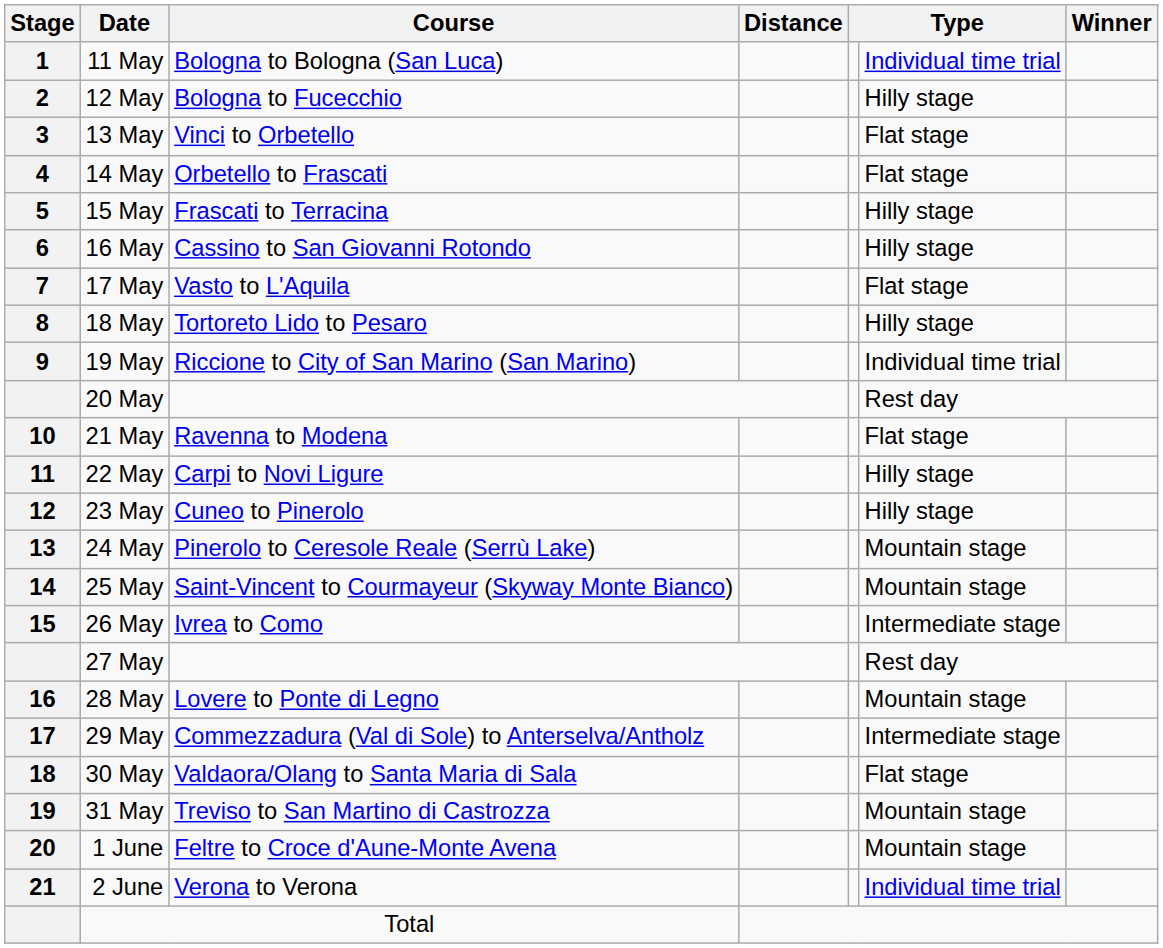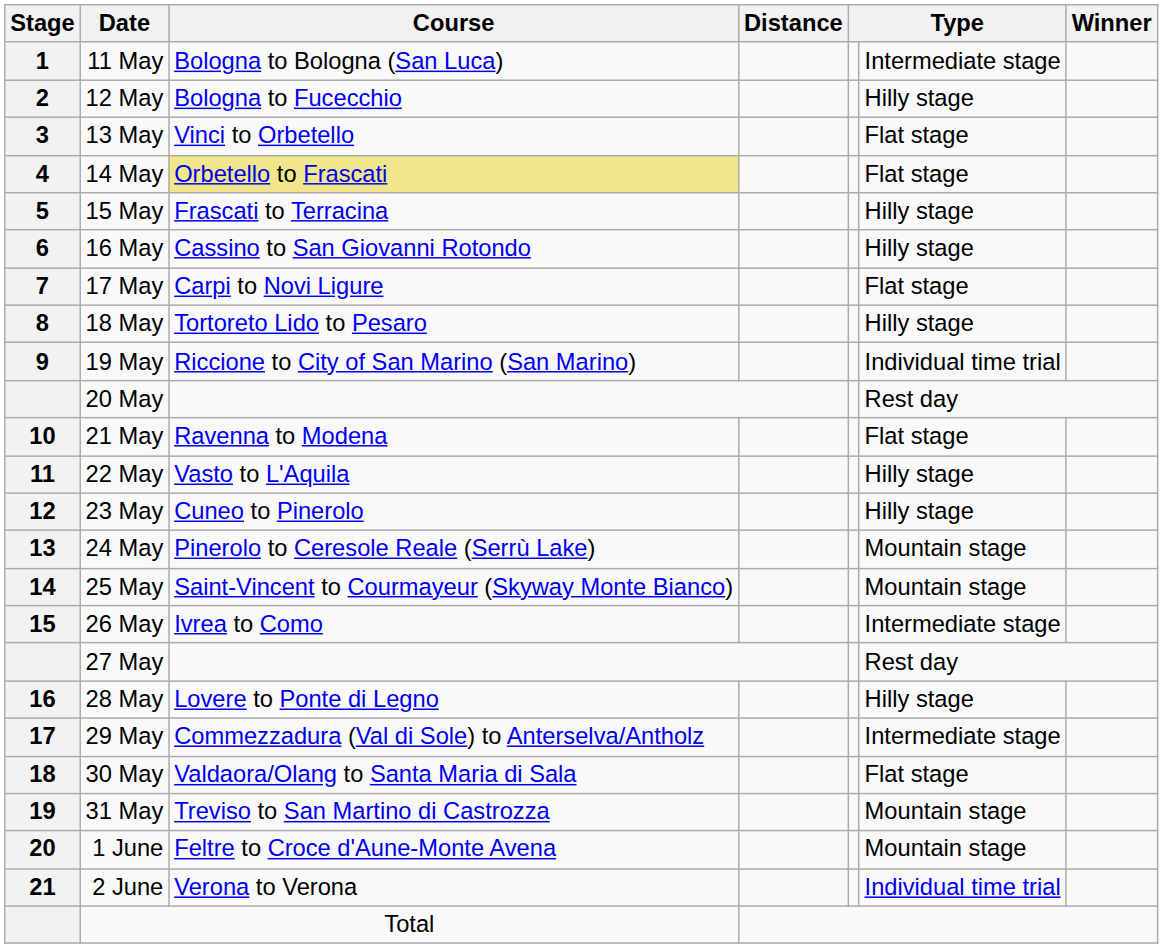 <table class="wikitable">
 <tr>
 <th scope="col">Stage</th>
 <th scope="col">Date</th>
 <th scope="col">Course</th>
 <th scope="col">Distance</th>
 <th scope="col" colspan="2">Type</th>
 <th scope="col">Winner</th>
 </tr>
 <tr>
 <th scope="row">1</th>
 <td style="text-align:right">11 May</td>
 <td><a href='#'>Bologna</a> to Bologna (<a href='#'>San Luca</a>)</td>
 <td style="text-align:center;"></td>
 <td></td>
-<td><a href='#'>Individual time trial</a></td>
+<td>Intermediate stage</td>
 <td></td>
 </tr>
 <tr>
 <th scope="row">2</th>
 <td style="text-align:right">12 May</td>
 <td><a href='#'>Bologna</a> to <a href='#'>Fucecchio</a></td>
 <td style="text-align:center;"></td>
 <td></td>
 <td>Hilly stage</td>
 <td></td>
 </tr>
 <tr>
 <th scope="row">3</th>
 <td style="text-align:right">13 May</td>
 <td><a href='#'>Vinci</a> to <a href='#'>Orbetello</a></td>
 <td style="text-align:center;"></td>
 <td></td>
 <td>Flat stage</td>
 <td></td>
 </tr>
 <tr>
 <th scope="row">4</th>
 <td style="text-align:right">14 May</td>
-<td><a href='#'>Orbetello</a> to <a href='#'>Frascati</a></td>
+<td style="background: khaki;"><a href='#'>Orbetello</a> to <a href='#'>Frascati</a></td>
 <td style="text-align:center;"></td>
 <td></td>
 <td>Flat stage</td>
 <td></td>
 </tr>
 <tr>
 <th scope="row">5</th>
 <td style="text-align:right">15 May</td>
 <td><a href='#'>Frascati</a> to <a href='#'>Terracina</a></td>
 <td style="text-align:center;"></td>
 <td></td>
 <td>Hilly stage</td>
 <td></td>
 </tr>
 <tr>
 <th scope="row">6</th>
 <td style="text-align:right">16 May</td>
 <td><a href='#'>Cassino</a> to <a href='#'>San Giovanni Rotondo</a></td>
 <td style="text-align:center;"></td>
 <td></td>
 <td>Hilly stage</td>
 <td></td>
 </tr>
 <tr>
 <th scope="row">7</th>
 <td style="text-align:right">17 May</td>
-<td><a href='#'>Vasto</a> to <a href='#'>L'Aquila</a></td>
+<td><a href='#'>Carpi</a> to <a href='#'>Novi Ligure</a></td>
 <td style="text-align:center;"></td>
 <td></td>
 <td>Flat stage</td>
 <td></td>
 </tr>
 <tr>
 <th scope="row">8</th>
 <td style="text-align:right">18 May</td>
 <td><a href='#'>Tortoreto Lido</a> to <a href='#'>Pesaro</a></td>
 <td style="text-align:center;"></td>
 <td></td>
 <td>Hilly stage</td>
 <td></td>
 </tr>
 <tr>
 <th scope="row">9</th>
 <td style="text-align:right">19 May</td>
 <td><a href='#'>Riccione</a> to <a href='#'>City of San Marino</a> (<a href='#'>San Marino</a>)</td>
 <td style="text-align:center;"></td>
 <td></td>
 <td>Individual time trial</td>
 <td></td>
 </tr>
 <tr>
 <th></th>
 <td style="text-align:right">20 May</td>
 <td colspan="2" style="text-align:left;"></td>
 <td></td>
 <td colspan="2">Rest day</td>
 </tr>
 <tr>
 <th scope="row">10</th>
 <td style="text-align:right">21 May</td>
 <td><a href='#'>Ravenna</a> to <a href='#'>Modena</a></td>
 <td style="text-align:center;"></td>
 <td></td>
 <td>Flat stage</td>
 <td></td>
 </tr>
 <tr>
 <th scope="row">11</th>
 <td style="text-align:right">22 May</td>
-<td><a href='#'>Carpi</a> to <a href='#'>Novi Ligure</a></td>
+<td><a href='#'>Vasto</a> to <a href='#'>L'Aquila</a></td>
 <td style="text-align:center;"></td>
 <td></td>
 <td>Hilly stage</td>
 <td></td>
 </tr>
 <tr>
 <th scope="row">12</th>
 <td style="text-align:right">23 May</td>
 <td><a href='#'>Cuneo</a> to <a href='#'>Pinerolo</a></td>
 <td style="text-align:center;"></td>
 <td></td>
 <td>Hilly stage</td>
 <td></td>
 </tr>
 <tr>
 <th scope="row">13</th>
 <td style="text-align:right">24 May</td>
 <td><a href='#'>Pinerolo</a> to <a href='#'>Ceresole Reale</a> (<a href='#'>Serrù Lake</a>)</td>
 <td style="text-align:center;"></td>
 <td></td>
 <td>Mountain stage</td>
 <td></td>
 </tr>
 <tr>
 <th scope="row">14</th>
 <td style="text-align:right">25 May</td>
 <td><a href='#'>Saint-Vincent</a> to <a href='#'>Courmayeur</a> (<a href='#'>Skyway Monte Bianco</a>)</td>
 <td style="text-align:center;"></td>
 <td></td>
 <td>Mountain stage</td>
 <td></td>
 </tr>
 <tr>
 <th scope="row">15</th>
 <td style="text-align:right">26 May</td>
 <td><a href='#'>Ivrea</a> to <a href='#'>Como</a></td>
 <td style="text-align:center;"></td>
 <td></td>
 <td>Intermediate stage</td>
 <td></td>
 </tr>
 <tr>
 <th></th>
 <td style="text-align:right">27 May</td>
 <td colspan="2" style="text-align:left;"></td>
 <td></td>
 <td colspan="2">Rest day</td>
 </tr>
 <tr>
 <th scope="row">16</th>
 <td style="text-align:right">28 May</td>
 <td><a href='#'>Lovere</a> to <a href='#'>Ponte di Legno</a></td>
 <td style="text-align:center;"><s></s><br></td>
 <td></td>
-<td>Mountain stage</td>
+<td>Hilly stage</td>
 <td></td>
 </tr>
 <tr>
 <th scope="row">17</th>
 <td style="text-align:right">29 May</td>
 <td><a href='#'>Commezzadura</a> (<a href='#'>Val di Sole</a>) to <a href='#'>Anterselva/Antholz</a></td>
 <td style="text-align:center;"></td>
 <td></td>
 <td>Intermediate stage</td>
 <td></td>
 </tr>
 <tr>
 <th scope="row">18</th>
 <td style="text-align:right">30 May</td>
 <td><a href='#'>Valdaora/Olang</a> to <a href='#'>Santa Maria di Sala</a></td>
 <td style="text-align:center;"></td>
 <td></td>
 <td>Flat stage</td>
 <td></td>
 </tr>
 <tr>
 <th scope="row">19</th>
 <td style="text-align:right">31 May</td>
 <td><a href='#'>Treviso</a> to <a href='#'>San Martino di Castrozza</a></td>
 <td style="text-align:center;"></td>
 <td></td>
 <td>Mountain stage</td>
 <td></td>
 </tr>
 <tr>
 <th scope="row">20</th>
 <td style="text-align:right">1 June</td>
 <td><a href='#'>Feltre</a> to <a href='#'>Croce d'Aune-Monte Avena</a></td>
 <td style="text-align:center;"></td>
 <td></td>
 <td>Mountain stage</td>
 <td></td>
 </tr>
 <tr>
 <th scope="row">21</th>
 <td style="text-align:right">2 June</td>
 <td><a href='#'>Verona</a> to Verona</td>
 <td style="text-align:center;"></td>
 <td></td>
 <td><a href='#'>Individual time trial</a></td>
 <td></td>
 </tr>
 <tr>
 <th scope="row"></th>
 <td colspan="2" style="text-align:center">Total</td>
 <td colspan="5" style="text-align:center"></td>
 </tr>
 </table>
